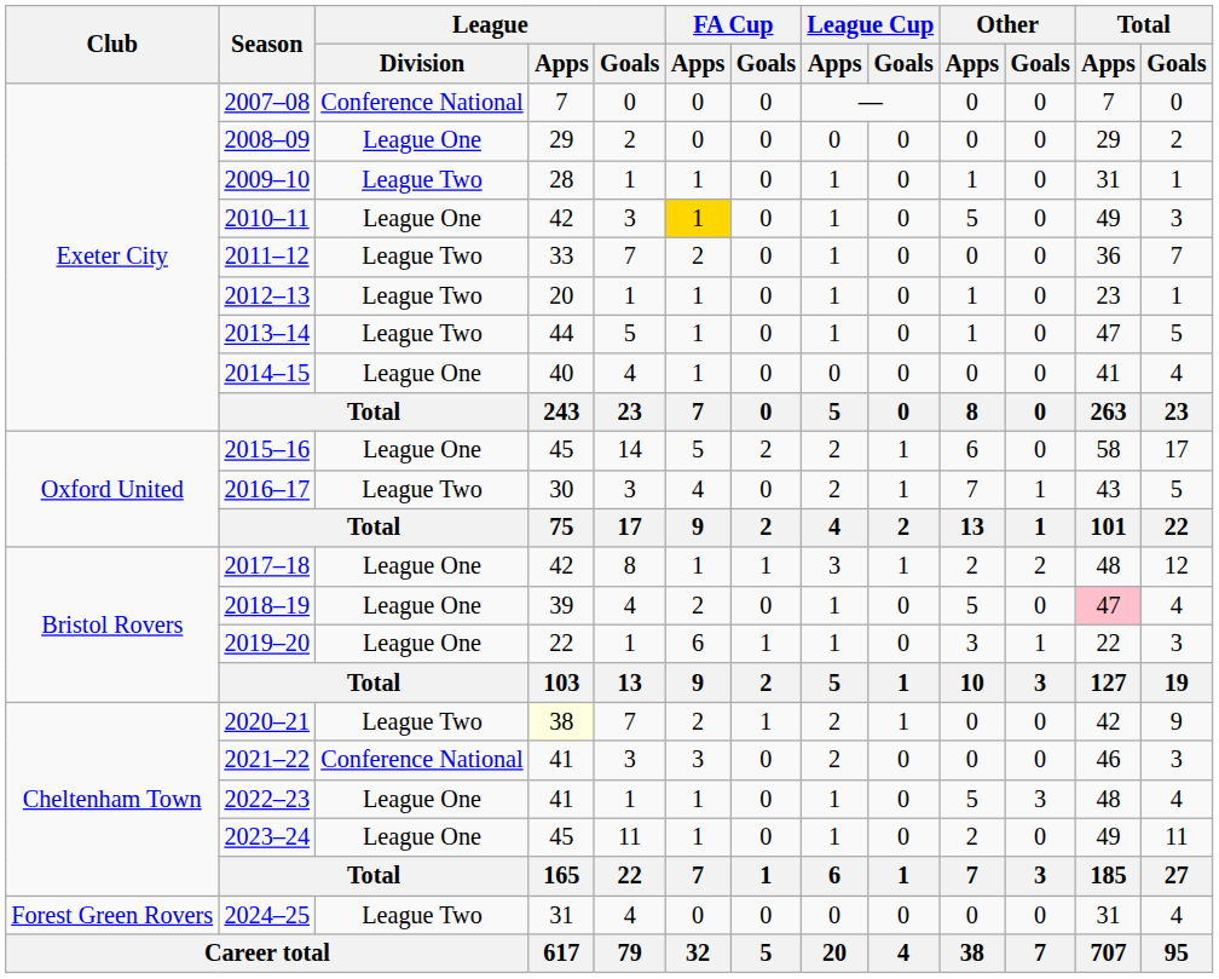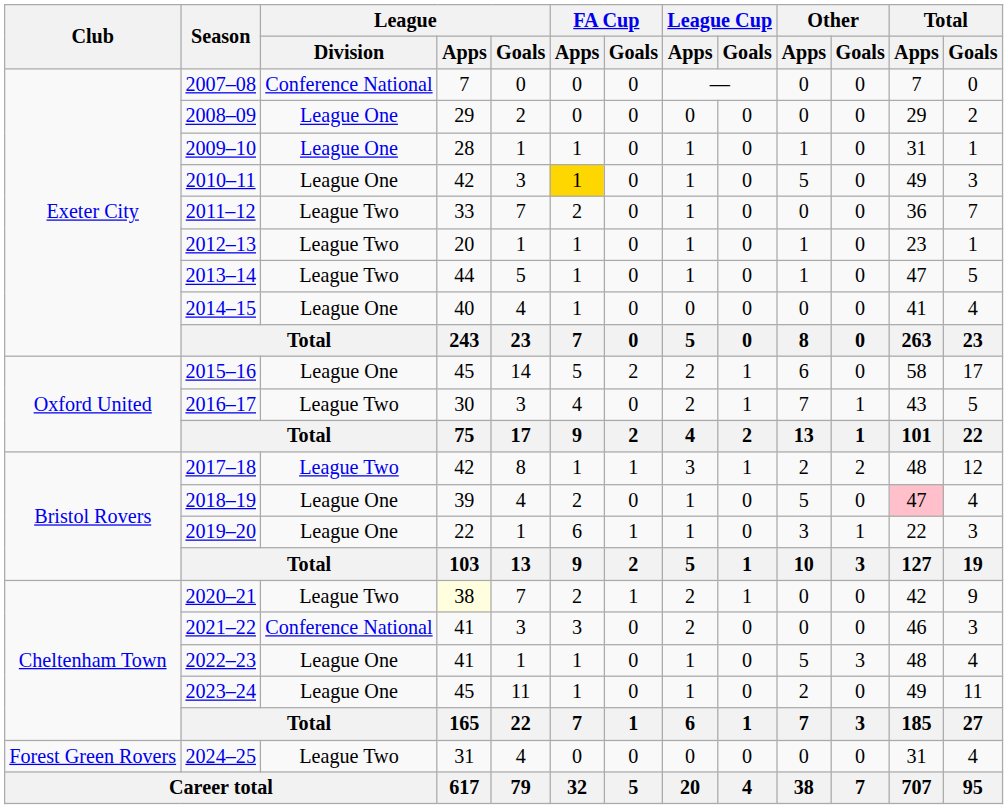 <table class="wikitable" style="text-align: center">
 <tr>
 <th rowspan=2>Club</th>
 <th rowspan=2>Season</th>
 <th colspan=3>League</th>
 <th colspan=2><a href='#'>FA Cup</a></th>
 <th colspan=2><a href='#'>League Cup</a></th>
 <th colspan=2>Other</th>
 <th colspan=2>Total</th>
 </tr>
 <tr>
 <th>Division</th>
 <th>Apps</th>
 <th>Goals</th>
 <th>Apps</th>
 <th>Goals</th>
 <th>Apps</th>
 <th>Goals</th>
 <th>Apps</th>
 <th>Goals</th>
 <th>Apps</th>
 <th>Goals</th>
 </tr>
 <tr>
 <td rowspan=9><a href='#'>Exeter City</a></td>
 <td><a href='#'>2007–08</a></td>
 <td><a href='#'>Conference National</a></td>
 <td>7</td>
 <td>0</td>
 <td>0</td>
 <td>0</td>
 <td colspan=2>—</td>
 <td>0</td>
 <td>0</td>
 <td>7</td>
 <td>0</td>
 </tr>
 <tr>
 <td><a href='#'>2008–09</a></td>
 <td><a href='#'>League One</a></td>
 <td>29</td>
 <td>2</td>
 <td>0</td>
 <td>0</td>
 <td>0</td>
 <td>0</td>
 <td>0</td>
 <td>0</td>
 <td>29</td>
 <td>2</td>
 </tr>
 <tr>
 <td><a href='#'>2009–10</a></td>
-<td><a href='#'>League Two</a></td>
+<td><a href='#'>League One</a></td>
 <td>28</td>
 <td>1</td>
 <td>1</td>
 <td>0</td>
 <td>1</td>
 <td>0</td>
 <td>1</td>
 <td>0</td>
 <td>31</td>
 <td>1</td>
 </tr>
 <tr>
 <td><a href='#'>2010–11</a></td>
 <td>League One</td>
 <td>42</td>
 <td>3</td>
 <td style="background: gold;">1</td>
 <td>0</td>
 <td>1</td>
 <td>0</td>
 <td>5</td>
 <td>0</td>
 <td>49</td>
 <td>3</td>
 </tr>
 <tr>
 <td><a href='#'>2011–12</a></td>
 <td>League Two</td>
 <td>33</td>
 <td>7</td>
 <td>2</td>
 <td>0</td>
 <td>1</td>
 <td>0</td>
 <td>0</td>
 <td>0</td>
 <td>36</td>
 <td>7</td>
 </tr>
 <tr>
 <td><a href='#'>2012–13</a></td>
 <td>League Two</td>
 <td>20</td>
 <td>1</td>
 <td>1</td>
 <td>0</td>
 <td>1</td>
 <td>0</td>
 <td>1</td>
 <td>0</td>
 <td>23</td>
 <td>1</td>
 </tr>
 <tr>
 <td><a href='#'>2013–14</a></td>
 <td>League Two</td>
 <td>44</td>
 <td>5</td>
 <td>1</td>
 <td>0</td>
 <td>1</td>
 <td>0</td>
 <td>1</td>
 <td>0</td>
 <td>47</td>
 <td>5</td>
 </tr>
 <tr>
 <td><a href='#'>2014–15</a></td>
 <td>League One</td>
 <td>40</td>
 <td>4</td>
 <td>1</td>
 <td>0</td>
 <td>0</td>
 <td>0</td>
 <td>0</td>
 <td>0</td>
 <td>41</td>
 <td>4</td>
 </tr>
 <tr>
 <th colspan=2>Total</th>
 <th>243</th>
 <th>23</th>
 <th>7</th>
 <th>0</th>
 <th>5</th>
 <th>0</th>
 <th>8</th>
 <th>0</th>
 <th>263</th>
 <th>23</th>
 </tr>
 <tr>
 <td rowspan=3><a href='#'>Oxford United</a></td>
 <td><a href='#'>2015–16</a></td>
 <td>League One</td>
 <td>45</td>
 <td>14</td>
 <td>5</td>
 <td>2</td>
 <td>2</td>
 <td>1</td>
 <td>6</td>
 <td>0</td>
 <td>58</td>
 <td>17</td>
 </tr>
 <tr>
 <td><a href='#'>2016–17</a></td>
 <td>League Two</td>
 <td>30</td>
 <td>3</td>
 <td>4</td>
 <td>0</td>
 <td>2</td>
 <td>1</td>
 <td>7</td>
 <td>1</td>
 <td>43</td>
 <td>5</td>
 </tr>
 <tr>
 <th colspan=2>Total</th>
 <th>75</th>
 <th>17</th>
 <th>9</th>
 <th>2</th>
 <th>4</th>
 <th>2</th>
 <th>13</th>
 <th>1</th>
 <th>101</th>
 <th>22</th>
 </tr>
 <tr>
 <td rowspan=4><a href='#'>Bristol Rovers</a></td>
 <td><a href='#'>2017–18</a></td>
-<td>League One</td>
+<td><a href='#'>League Two</a></td>
 <td>42</td>
 <td>8</td>
 <td>1</td>
 <td>1</td>
 <td>3</td>
 <td>1</td>
 <td>2</td>
 <td>2</td>
 <td>48</td>
 <td>12</td>
 </tr>
 <tr>
 <td><a href='#'>2018–19</a></td>
 <td>League One</td>
 <td>39</td>
 <td>4</td>
 <td>2</td>
 <td>0</td>
 <td>1</td>
 <td>0</td>
 <td>5</td>
 <td>0</td>
 <td style="background: pink;">47</td>
 <td>4</td>
 </tr>
 <tr>
 <td><a href='#'>2019–20</a></td>
 <td>League One</td>
 <td>22</td>
 <td>1</td>
 <td>6</td>
 <td>1</td>
 <td>1</td>
 <td>0</td>
 <td>3</td>
 <td>1</td>
 <td>22</td>
 <td>3</td>
 </tr>
 <tr>
 <th colspan=2>Total</th>
 <th>103</th>
 <th>13</th>
 <th>9</th>
 <th>2</th>
 <th>5</th>
 <th>1</th>
 <th>10</th>
 <th>3</th>
 <th>127</th>
 <th>19</th>
 </tr>
 <tr>
 <td rowspan="5"><a href='#'>Cheltenham Town</a></td>
 <td><a href='#'>2020–21</a></td>
 <td>League Two</td>
 <td style="background: lightyellow;">38</td>
 <td>7</td>
 <td>2</td>
 <td>1</td>
 <td>2</td>
 <td>1</td>
 <td>0</td>
 <td>0</td>
 <td>42</td>
 <td>9</td>
 </tr>
 <tr>
 <td><a href='#'>2021–22</a></td>
 <td><a href='#'>Conference National</a></td>
 <td>41</td>
 <td>3</td>
 <td>3</td>
 <td>0</td>
 <td>2</td>
 <td>0</td>
 <td>0</td>
 <td>0</td>
 <td>46</td>
 <td>3</td>
 </tr>
 <tr>
 <td><a href='#'>2022–23</a></td>
 <td>League One</td>
 <td>41</td>
 <td>1</td>
 <td>1</td>
 <td>0</td>
 <td>1</td>
 <td>0</td>
 <td>5</td>
 <td>3</td>
 <td>48</td>
 <td>4</td>
 </tr>
 <tr>
 <td><a href='#'>2023–24</a></td>
 <td>League One</td>
 <td>45</td>
 <td>11</td>
 <td>1</td>
 <td>0</td>
 <td>1</td>
 <td>0</td>
 <td>2</td>
 <td>0</td>
 <td>49</td>
 <td>11</td>
 </tr>
 <tr>
 <th colspan="2">Total</th>
 <th>165</th>
 <th>22</th>
 <th>7</th>
 <th>1</th>
 <th>6</th>
 <th>1</th>
 <th>7</th>
 <th>3</th>
 <th>185</th>
 <th>27</th>
 </tr>
 <tr>
 <td rowspan="1"><a href='#'>Forest Green Rovers</a></td>
 <td><a href='#'>2024–25</a></td>
 <td>League Two</td>
 <td>31</td>
 <td>4</td>
 <td>0</td>
 <td>0</td>
 <td>0</td>
 <td>0</td>
 <td>0</td>
 <td>0</td>
 <td>31</td>
 <td>4</td>
 </tr>
 <tr>
 <th colspan=3>Career total</th>
 <th>617</th>
 <th>79</th>
 <th>32</th>
 <th>5</th>
 <th>20</th>
 <th>4</th>
 <th>38</th>
 <th>7</th>
 <th>707</th>
 <th>95</th>
 </tr>
 </table>
